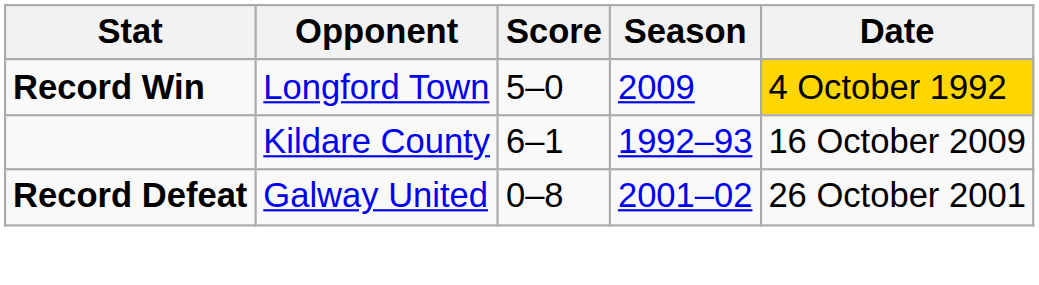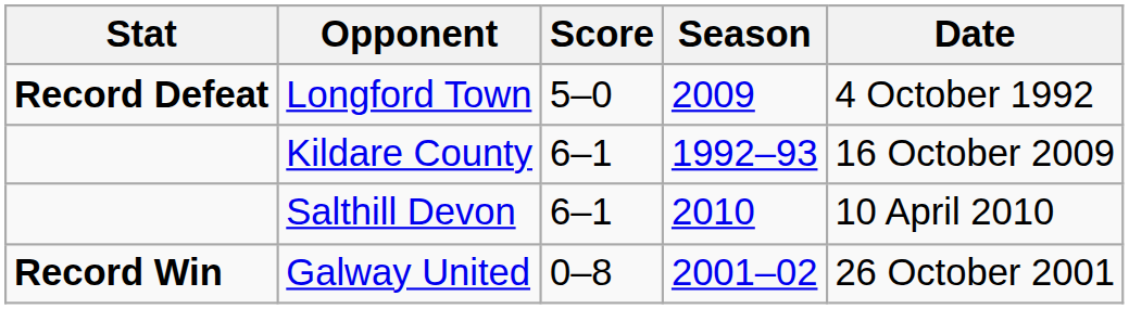 <table class="wikitable">
 <tr>
 <th>Stat</th>
 <th>Opponent</th>
 <th>Score</th>
 <th>Season</th>
 <th>Date</th>
 </tr>
 <tr>
-<td><strong>Record Win</strong></td>
+<td><strong>Record Defeat</strong></td>
 <td><a href='#'>Longford Town</a></td>
 <td>5–0</td>
 <td><a href='#'>2009</a></td>
-<td style="background: gold;">4 October 1992</td>
+<td>4 October 1992</td>
 </tr>
 <tr>
 <td></td>
 <td><a href='#'>Kildare County</a></td>
 <td>6–1</td>
 <td><a href='#'>1992–93</a></td>
 <td>16 October 2009</td>
 </tr>
 <tr>
-<td><strong>Record Defeat</strong></td>
+<td></td>
+<td><a href='#'>Salthill Devon</a></td>
+<td>6–1</td>
+<td><a href='#'>2010</a></td>
+<td>10 April 2010</td>
+</tr>
+<tr>
+<td><strong>Record Win</strong></td>
 <td><a href='#'>Galway United</a></td>
 <td>0–8</td>
 <td><a href='#'>2001–02</a></td>
 <td>26 October 2001</td>
 </tr>
 </table>
